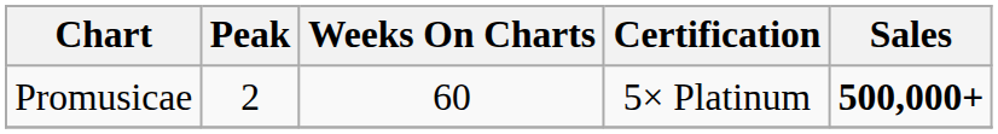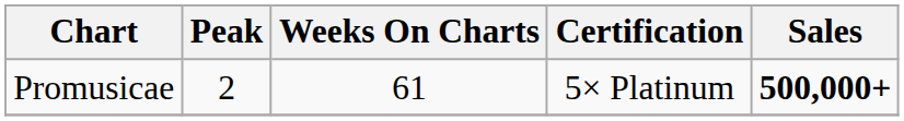 <table class="wikitable">
 <tr>
 <th align="left">Chart</th>
 <th align="left">Peak</th>
 <th align="left">Weeks On Charts</th>
 <th align="left">Certification</th>
 <th align="left">Sales</th>
 </tr>
 <tr>
 <td align="center">Promusicae</td>
 <td align="center">2</td>
-<td align="center">60</td>
+<td align="center">61</td>
 <td align="center">5× Platinum</td>
 <td align="center"><strong>500,000+</strong></td>
 </tr>
 <tr>
 </tr>
 </table>
